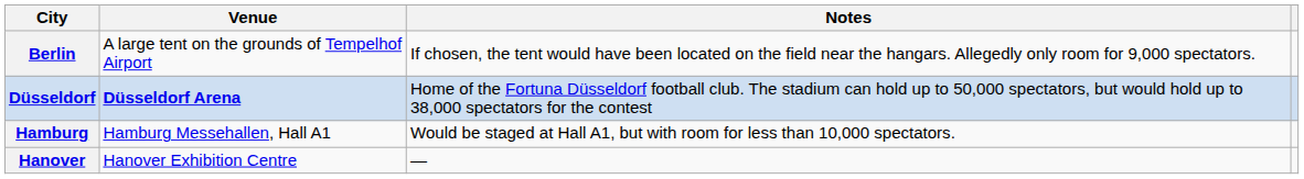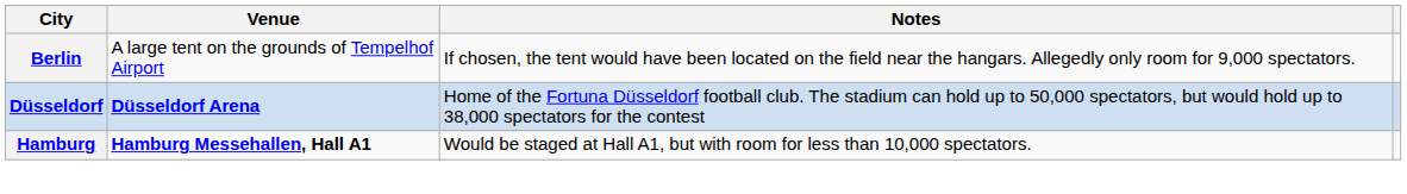 <table class="wikitable plainrowheaders" style="text-align:left;">
 <tr>
 <th scope="col">City</th>
 <th scope="col">Venue</th>
 <th scope="col">Notes</th>
 <th scope="col"></th>
 </tr>
 <tr>
 <th scope="row"><a href='#'>Berlin</a></th>
 <td>A large tent on the grounds of <a href='#'>Tempelhof Airport</a></td>
 <td>If chosen, the tent would have been located on the field near the hangars. Allegedly only room for 9,000 spectators.</td>
 <td></td>
 </tr>
 <tr style="background:#CEDFF2;">
 <th scope="row" style="background:#CEDFF2; font-weight:bold;"><a href='#'>Düsseldorf</a></th>
 <td><strong><a href='#'>Düsseldorf Arena</a></strong> </td>
 <td>Home of the <a href='#'>Fortuna Düsseldorf</a> football club. The stadium can hold up to 50,000 spectators, but would hold up to 38,000 spectators for the contest</td>
 <td></td>
 </tr>
 <tr>
 <th scope="row"><a href='#'>Hamburg</a></th>
-<td><a href='#'>Hamburg Messehallen</a>, Hall A1</td>
+<td><strong><a href='#'>Hamburg Messehallen</a>, Hall A1</strong></td>
 <td>Would be staged at Hall A1, but with room for less than 10,000 spectators.</td>
 <td></td>
 </tr>
-<tr>
-<th scope="row"><a href='#'>Hanover</a></th>
-<td><a href='#'>Hanover Exhibition Centre</a></td>
-<td>—</td>
-<td></td>
-</tr>
 </table>
